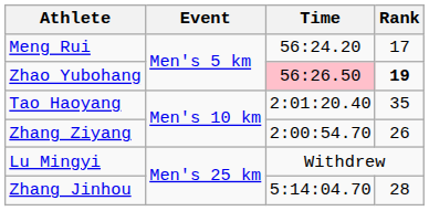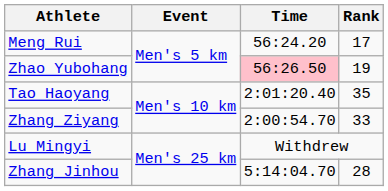 <table class="wikitable" style="font-size:90%">
 <tr>
 <th>Athlete</th>
 <th>Event</th>
 <th>Time</th>
 <th>Rank</th>
 </tr>
 <tr align="center">
 <td align="left"><a href='#'>Meng Rui</a></td>
 <td rowspan="2" align="left"><a href='#'>Men's 5 km</a></td>
 <td>56:24.20</td>
 <td>17</td>
 </tr>
 <tr align="center">
 <td align="left"><a href='#'>Zhao Yubohang</a></td>
 <td style="background: pink;">56:26.50</td>
-<td><strong>19</strong></td>
+<td>19</td>
 </tr>
 <tr align="center">
 <td align="left"><a href='#'>Tao Haoyang</a></td>
 <td rowspan="2" align="left"><a href='#'>Men's 10 km</a></td>
 <td>2:01:20.40</td>
 <td>35</td>
 </tr>
 <tr align="center">
 <td align="left"><a href='#'>Zhang Ziyang</a></td>
 <td>2:00:54.70</td>
-<td>26</td>
+<td>33</td>
 </tr>
 <tr align="center">
 <td align="left"><a href='#'>Lu Mingyi</a></td>
 <td rowspan="2" align="left"><a href='#'>Men's 25 km</a></td>
 <td colspan=2>Withdrew</td>
 </tr>
 <tr align="center">
 <td align="left"><a href='#'>Zhang Jinhou</a></td>
 <td>5:14:04.70</td>
 <td>28</td>
 </tr>
 </table>
